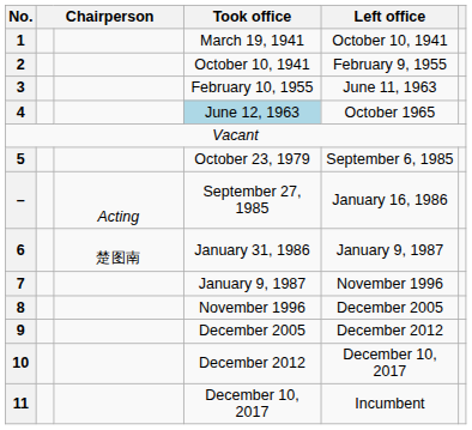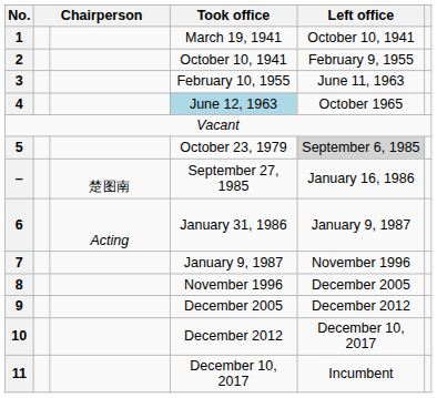 <table class="wikitable" style="text-align: center; border-collapse: collapse;">
 <tr>
 <th>No.</th>
 <th colspan="2" width="150">Chairperson</th>
 <th align="center" width="140">Took office</th>
 <th align="center" width="140">Left office</th>
 <th></th>
 </tr>
 <tr>
 <th><strong>1</strong></th>
 <td align="center"></td>
 <td align="center"><br></td>
 <td align="center">March 19, 1941</td>
 <td align="center">October 10, 1941</td>
 <td></td>
 </tr>
 <tr>
 <th><strong>2</strong></th>
 <td align="center"></td>
 <td align="center"><br></td>
 <td align="center">October 10, 1941</td>
 <td align="center">February 9, 1955</td>
 <td></td>
 </tr>
 <tr>
 <th><strong>3</strong></th>
 <td align="center"></td>
 <td align="center"><br></td>
 <td align="center">February 10, 1955</td>
 <td align="center">June 11, 1963</td>
 <td></td>
 </tr>
 <tr>
 <th><strong>4</strong></th>
 <td align="center"></td>
 <td align="center"><br></td>
 <td align="center" style="background: lightblue;">June 12, 1963</td>
 <td align="center">October 1965</td>
 <td></td>
 </tr>
 <tr>
 <td colspan="6"><em>Vacant</em></td>
 </tr>
 <tr>
 <th><strong>5</strong></th>
 <td></td>
 <td><br></td>
 <td>October 23, 1979</td>
-<td>September 6, 1985</td>
+<td style="background: lightgrey;">September 6, 1985</td>
 <td></td>
 </tr>
 <tr>
 <th><strong>–</strong></th>
 <td align="center"></td>
-<td align="center"><br><br><em>Acting</em></td>
+<td><br>楚图南</td>
 <td align="center">September 27, 1985</td>
 <td align="center">January 16, 1986</td>
 <td></td>
 </tr>
 <tr>
 <th><strong>6</strong></th>
 <td></td>
-<td><br>楚图南</td>
+<td align="center"><br><br><em>Acting</em></td>
 <td>January 31, 1986</td>
 <td>January 9, 1987</td>
 <td></td>
 </tr>
 <tr>
 <th><strong>7</strong></th>
 <td align="center"></td>
 <td align="center"><br></td>
 <td align="center">January 9, 1987</td>
 <td align="center">November 1996</td>
 <td></td>
 </tr>
 <tr>
 <th><strong>8</strong></th>
 <td rowspan="1" align="center"></td>
 <td rowspan="1" align="center"><br></td>
 <td align="center">November 1996</td>
 <td align="center">December 2005</td>
 <td></td>
 </tr>
 <tr>
 <th><strong>9</strong></th>
 <td></td>
 <td><br></td>
 <td>December 2005</td>
 <td>December 2012</td>
 <td></td>
 </tr>
 <tr>
 <th>10</th>
 <td></td>
 <td><br></td>
 <td>December 2012</td>
 <td>December 10, 2017</td>
 <td></td>
 </tr>
 <tr>
 <th><strong>11</strong></th>
 <td rowspan="1" align="center"></td>
 <td rowspan="1" align="center"><br></td>
 <td align="center">December 10, 2017</td>
 <td align="center">Incumbent</td>
 <td></td>
 </tr>
 </table>
